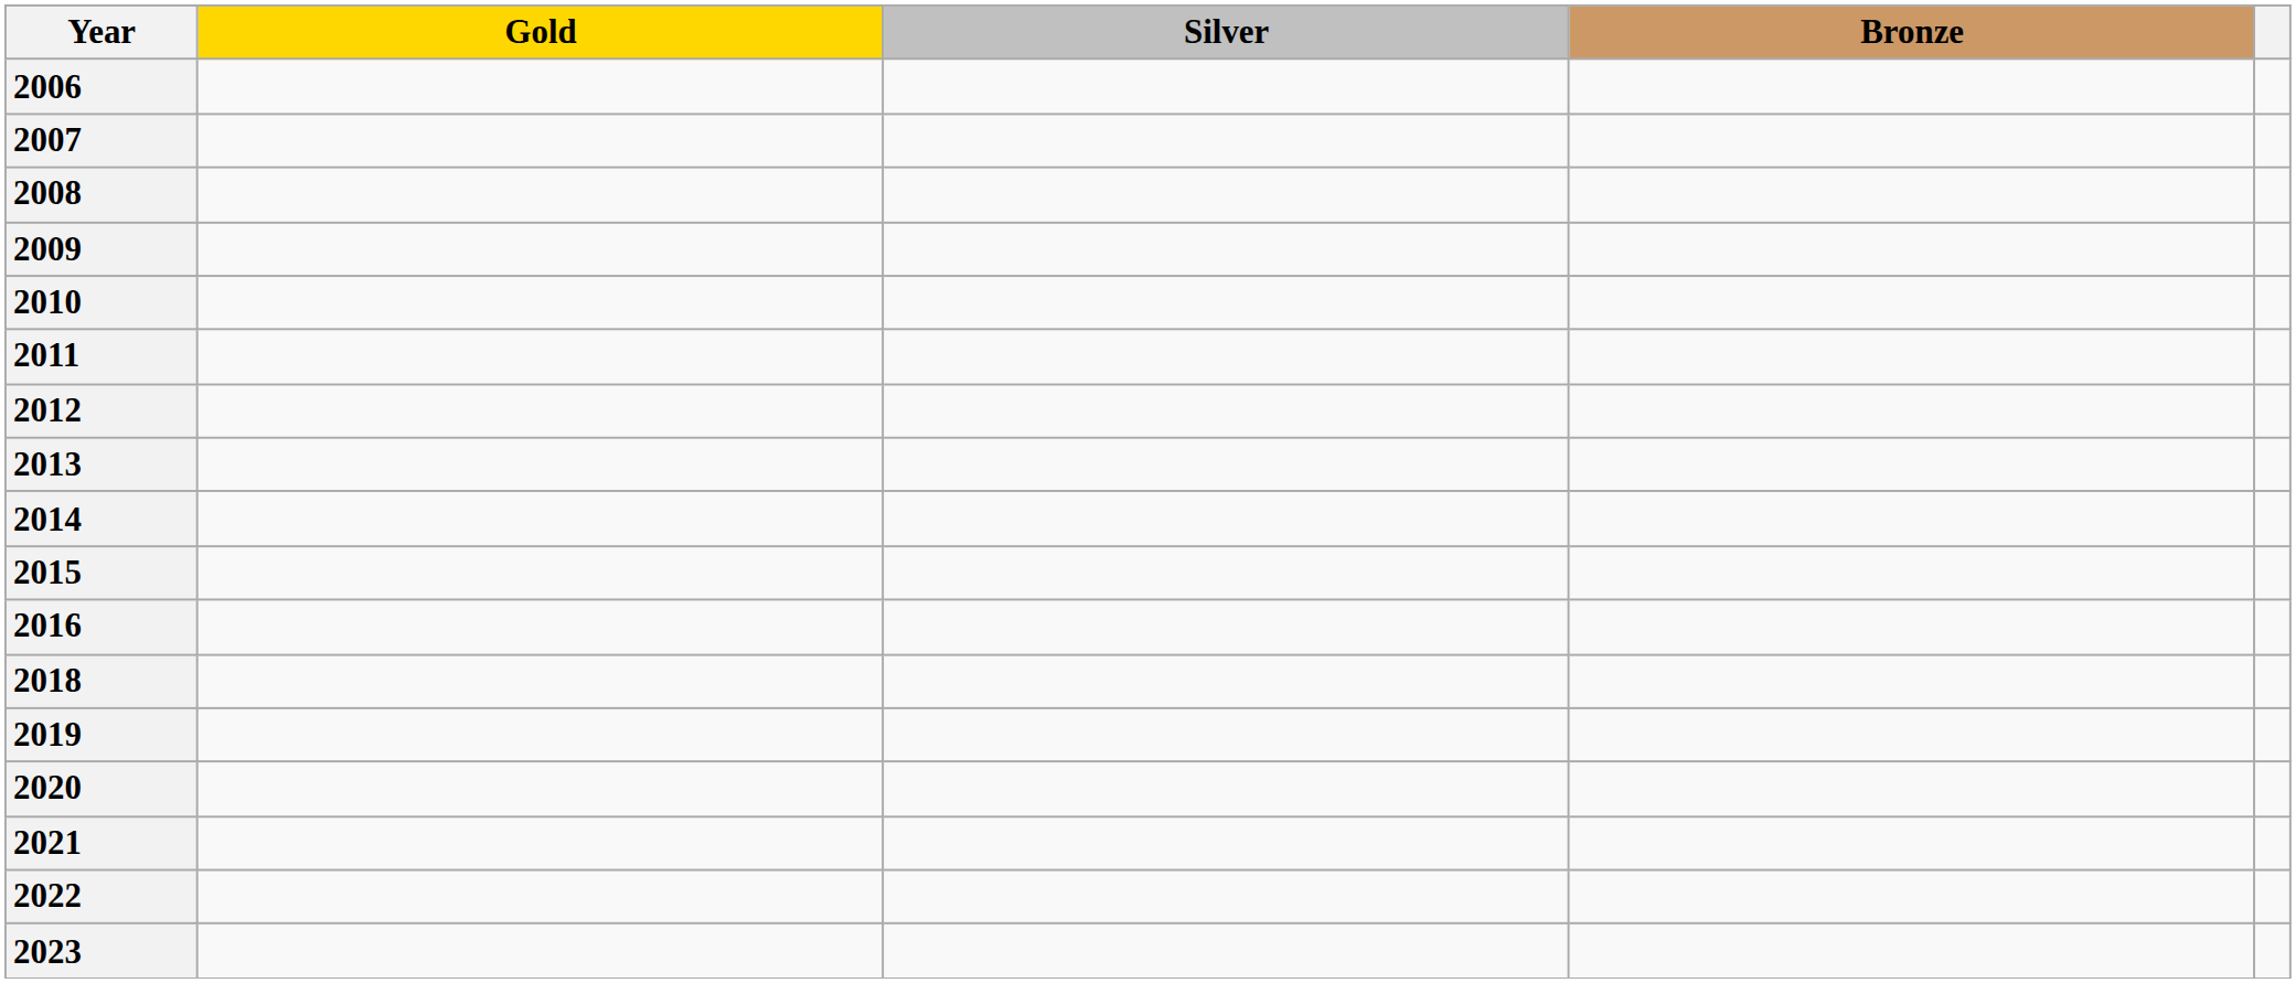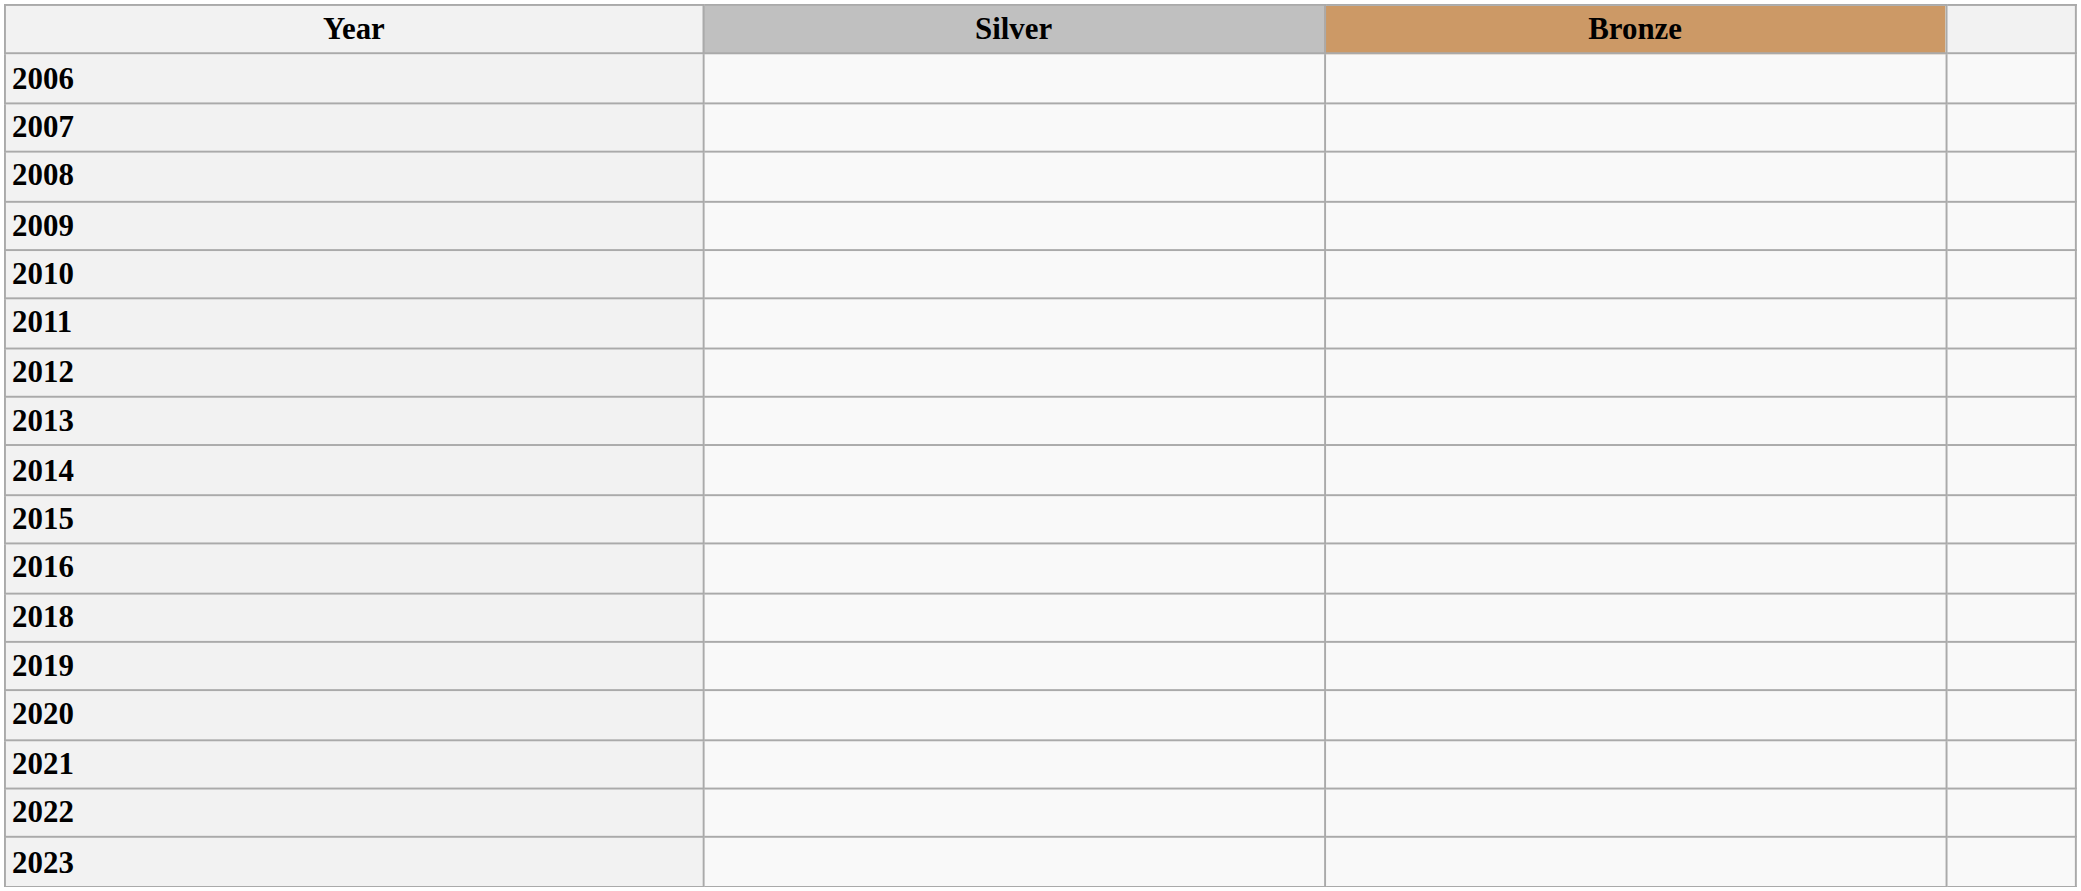 <table class="wikitable unsortable" style="text-align:left; width:85%">
 <tr>
 <th scope="col" style="text-align:center">Year</th>
-<td scope="col" style="text-align:center; width:30%; background:gold"><strong>Gold</strong></td>
 <td scope="col" style="text-align:center; width:30%; background:silver"><strong>Silver</strong></td>
 <td scope="col" style="text-align:center; width:30%; background:#c96"><strong>Bronze</strong></td>
 <th scope="col" style="text-align:center"></th>
 </tr>
 <tr>
 <th scope="row" style="text-align:left">2006</th>
 <td></td>
 <td></td>
 <td></td>
-<td></td>
 </tr>
 <tr>
 <th scope="row" style="text-align:left">2007</th>
-<td></td>
 <td></td>
 <td></td>
 <td></td>
 </tr>
 <tr>
 <th scope="row" style="text-align:left">2008</th>
 <td></td>
 <td></td>
 <td></td>
-<td></td>
 </tr>
 <tr>
 <th scope="row" style="text-align:left">2009</th>
-<td></td>
 <td></td>
 <td></td>
 <td></td>
 </tr>
 <tr>
 <th scope="row" style="text-align:left">2010</th>
 <td></td>
 <td></td>
 <td></td>
-<td></td>
 </tr>
 <tr>
 <th scope="row" style="text-align:left">2011</th>
-<td></td>
 <td></td>
 <td></td>
 <td></td>
 </tr>
 <tr>
 <th scope="row" style="text-align:left">2012</th>
 <td></td>
 <td></td>
 <td></td>
-<td></td>
 </tr>
 <tr>
 <th scope="row" style="text-align:left">2013</th>
-<td></td>
 <td></td>
 <td></td>
 <td></td>
 </tr>
 <tr>
 <th scope="row" style="text-align:left">2014</th>
 <td></td>
 <td></td>
 <td></td>
-<td></td>
 </tr>
 <tr>
 <th scope="row" style="text-align:left">2015</th>
-<td></td>
 <td></td>
 <td></td>
 <td></td>
 </tr>
 <tr>
 <th scope="row" style="text-align:left">2016</th>
 <td></td>
 <td></td>
 <td></td>
-<td></td>
 </tr>
 <tr>
 <th scope="row" style="text-align:left">2018</th>
-<td></td>
 <td></td>
 <td></td>
 <td></td>
 </tr>
 <tr>
 <th scope="row" style="text-align:left">2019</th>
 <td></td>
 <td></td>
 <td></td>
-<td></td>
 </tr>
 <tr>
 <th scope="row" style="text-align:left">2020</th>
-<td></td>
 <td></td>
 <td></td>
 <td></td>
 </tr>
 <tr>
 <th scope="row" style="text-align:left">2021</th>
 <td></td>
 <td></td>
 <td></td>
-<td></td>
 </tr>
 <tr>
 <th scope="row" style="text-align:left">2022</th>
-<td></td>
 <td></td>
 <td></td>
 <td></td>
 </tr>
 <tr>
 <th scope="row" style="text-align:left">2023</th>
 <td></td>
 <td></td>
 <td></td>
-<td></td>
 </tr>
 </table>
